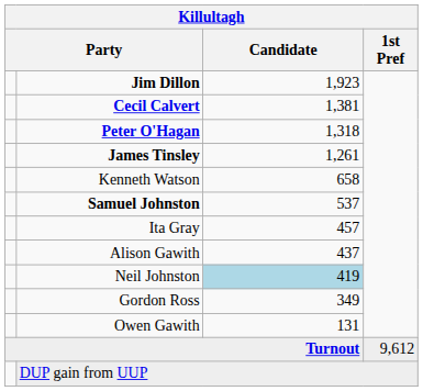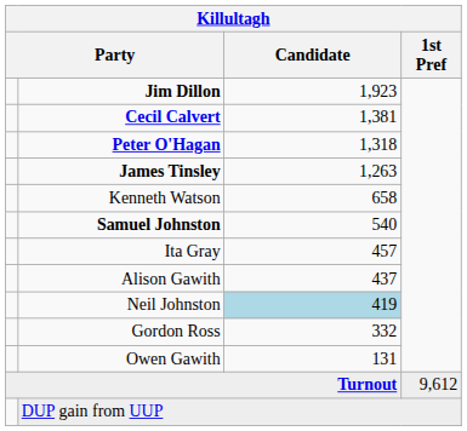 <table class="wikitable">
 <tr>
 <th colspan="4" align="center"><a href='#'>Killultagh</a></th>
 </tr>
 <tr>
 <th colspan="2" align="center" width=200>Party</th>
 <th width=160>Candidate</th>
 <th width=50>1st Pref</th>
 </tr>
 <tr>
 <td></td>
 <td align="right"><strong>Jim Dillon</strong></td>
 <td align="right">1,923</td>
 </tr>
 <tr>
 <td></td>
 <td align="right"><strong><a href='#'>Cecil Calvert</a></strong></td>
 <td align="right">1,381</td>
 </tr>
 <tr>
 <td></td>
 <td align="right"><strong><a href='#'>Peter O'Hagan</a></strong></td>
 <td align="right">1,318</td>
 </tr>
 <tr>
 <td></td>
 <td align="right"><strong>James Tinsley</strong></td>
-<td align="right">1,261</td>
+<td align="right">1,263</td>
 </tr>
 <tr>
 <td></td>
 <td align="right">Kenneth Watson</td>
 <td align="right">658</td>
 </tr>
 <tr>
 <td></td>
 <td align="right"><strong>Samuel Johnston</strong></td>
-<td align="right">537</td>
+<td align="right">540</td>
 </tr>
 <tr>
 <td></td>
 <td align="right">Ita Gray</td>
 <td align="right">457</td>
 </tr>
 <tr>
 <td></td>
 <td align="right">Alison Gawith</td>
 <td align="right">437</td>
 </tr>
 <tr>
 <td></td>
 <td align="right">Neil Johnston</td>
 <td align="right" style="background: lightblue;">419</td>
 </tr>
 <tr>
 <td></td>
 <td align="right">Gordon Ross</td>
-<td align="right">349</td>
+<td align="right">332</td>
 </tr>
 <tr>
 <td></td>
 <td align="right">Owen Gawith</td>
 <td align="right">131</td>
 </tr>
 <tr bgcolor="EEEEEE">
 <td colspan=3 align="right"><strong><a href='#'>Turnout</a></strong></td>
 <td align="right">9,612</td>
 </tr>
 <tr>
 <td bgcolor=></td>
 <td colspan=3 bgcolor="EEEEEE"><a href='#'>DUP</a> gain from <a href='#'>UUP</a></td>
 </tr>
 </table>
